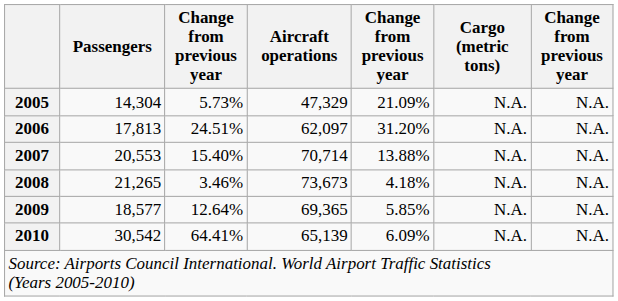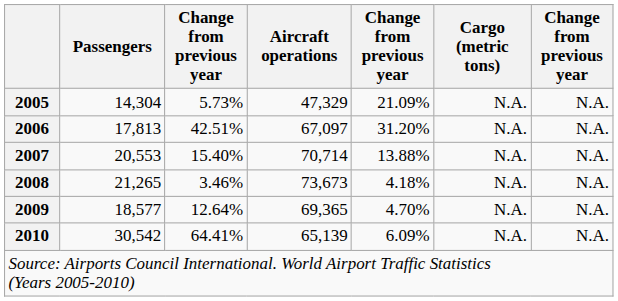 <table class="wikitable"  style="text-align:right; width:575px">
 <tr>
 <th style="width:50px"></th>
 <th style="width:100px">Passengers</th>
 <th style="width:75px">Change from previous year</th>
 <th style="width:100px">Aircraft operations</th>
 <th style="width:75px">Change from previous year</th>
 <th style="width:100px">Cargo<br>(metric tons)</th>
 <th style="width:75px">Change from previous year</th>
 </tr>
 <tr>
 <th>2005</th>
 <td>14,304</td>
 <td> 5.73%</td>
 <td>47,329</td>
 <td>21.09%</td>
 <td>N.A.</td>
 <td>N.A.</td>
 </tr>
 <tr>
 <th>2006</th>
 <td>17,813</td>
-<td>24.51%</td>
-<td>62,097</td>
+<td>42.51%</td>
+<td>67,097</td>
 <td>31.20%</td>
 <td>N.A.</td>
 <td>N.A.</td>
 </tr>
 <tr>
 <th>2007</th>
 <td>20,553</td>
 <td>15.40%</td>
 <td>70,714</td>
 <td>13.88%</td>
 <td>N.A.</td>
 <td>N.A.</td>
 </tr>
 <tr>
 <th>2008</th>
 <td>21,265</td>
 <td> 3.46%</td>
 <td>73,673</td>
 <td> 4.18%</td>
 <td>N.A.</td>
 <td>N.A.</td>
 </tr>
 <tr>
 <th>2009</th>
 <td>18,577</td>
 <td>12.64%</td>
 <td>69,365</td>
-<td> 5.85%</td>
+<td> 4.70%</td>
 <td>N.A.</td>
 <td>N.A.</td>
 </tr>
 <tr>
 <th>2010</th>
 <td>30,542</td>
 <td>64.41%</td>
 <td>65,139</td>
 <td> 6.09%</td>
 <td>N.A.</td>
 <td>N.A.</td>
 </tr>
 <tr>
 <td colspan="7" style="text-align:left;"><em>Source: Airports Council International. World Airport Traffic Statistics<br>(Years 2005-2010)</em></td>
 </tr>
 </table>
